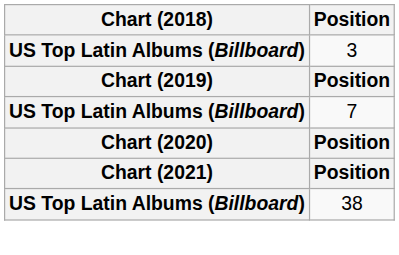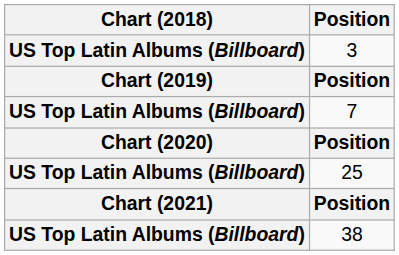 <table class="wikitable plainrowheaders" style="text-align:center">
 <tr>
 <th scope="col">Chart (2018)</th>
 <th scope="col">Position</th>
 </tr>
 <tr>
 <th scope="row">US Top Latin Albums (<em>Billboard</em>)</th>
 <td>3</td>
 </tr>
 <tr>
 <th scope="col">Chart (2019)</th>
 <th scope="col">Position</th>
 </tr>
 <tr>
 <th scope="row">US Top Latin Albums (<em>Billboard</em>)</th>
 <td>7</td>
 </tr>
 <tr>
 <th scope="col">Chart (2020)</th>
 <th scope="col">Position</th>
 </tr>
 <tr>
+<th scope="row">US Top Latin Albums (<em>Billboard</em>)</th>
+<td>25</td>
+</tr>
+<tr>
 <th scope="col">Chart (2021)</th>
 <th scope="col">Position</th>
 </tr>
 <tr>
 <th scope="row">US Top Latin Albums (<em>Billboard</em>)</th>
 <td>38</td>
 </tr>
 </table>
